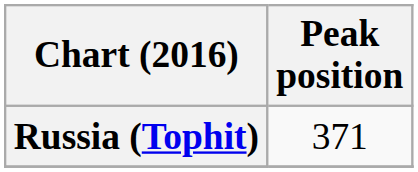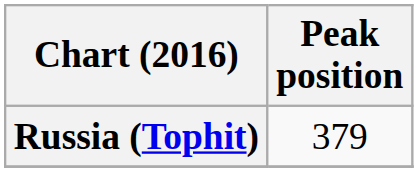 <table class="wikitable sortable plainrowheaders" style="text-align:center">
 <tr>
 <th scope="col">Chart (2016)</th>
 <th scope="col">Peak<br>position</th>
 </tr>
 <tr>
 <th scope="row">Russia (<a href='#'>Tophit</a>)</th>
-<td>371</td>
+<td>379</td>
 </tr>
 <tr>
 </tr>
 <tr>
 </tr>
 </table>
